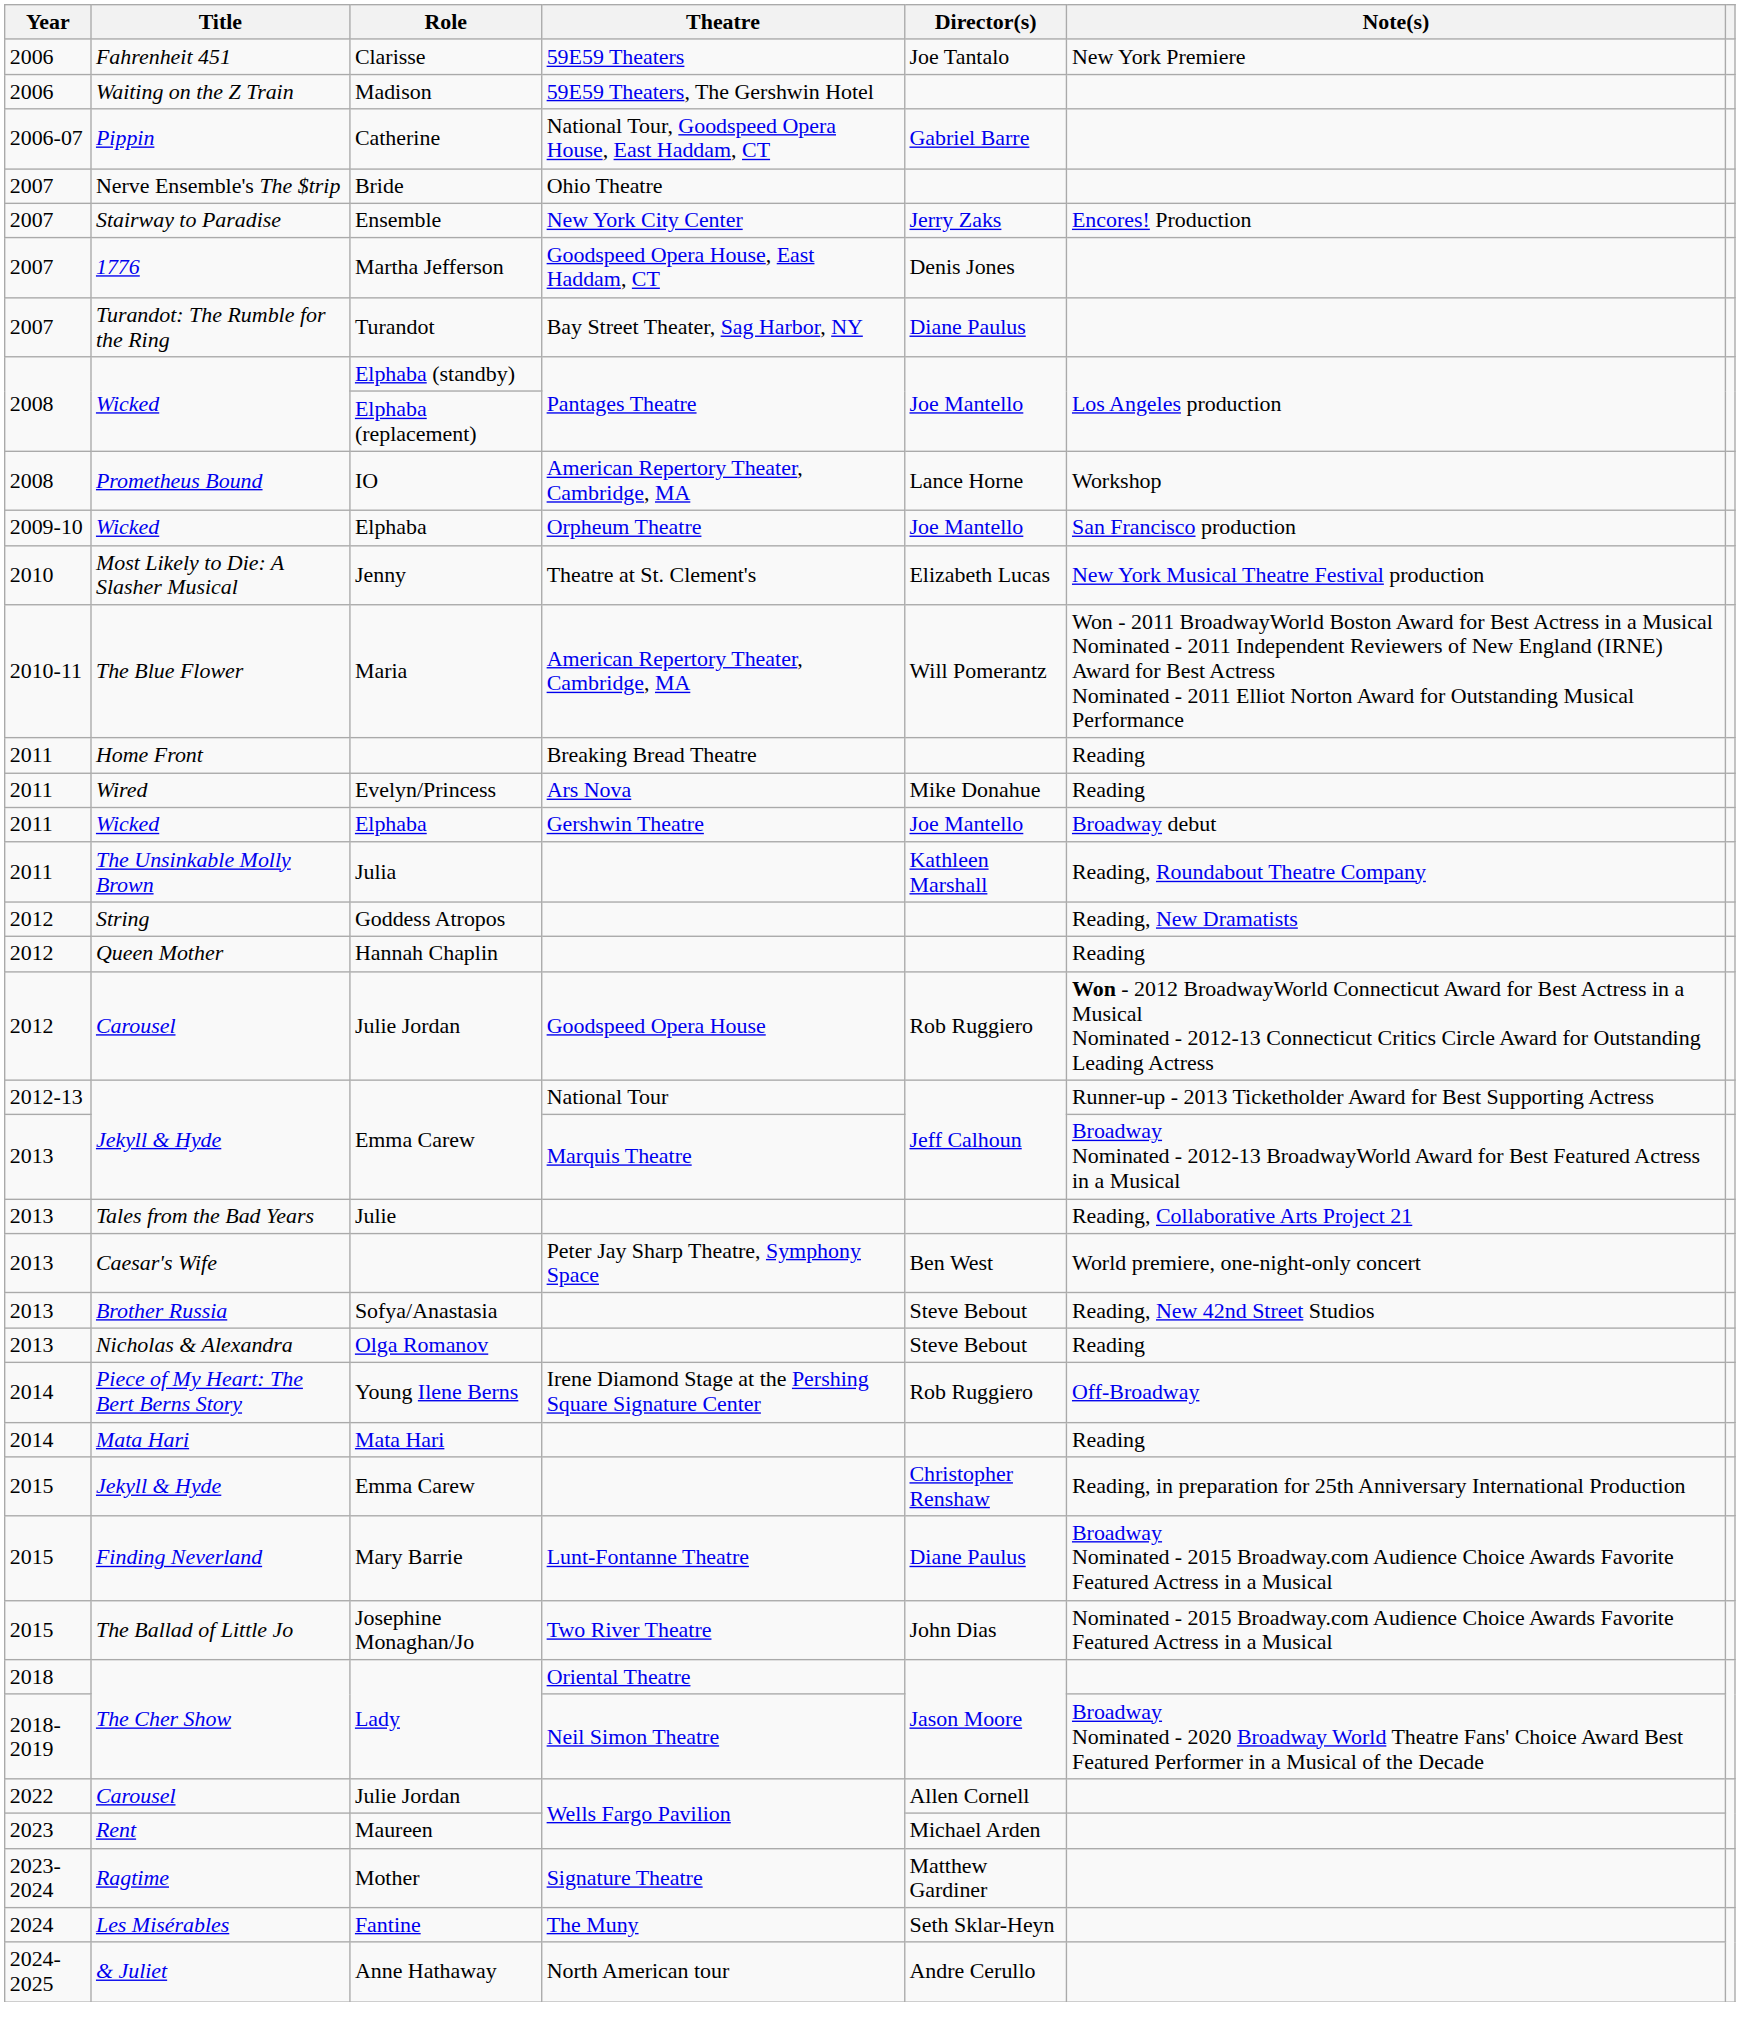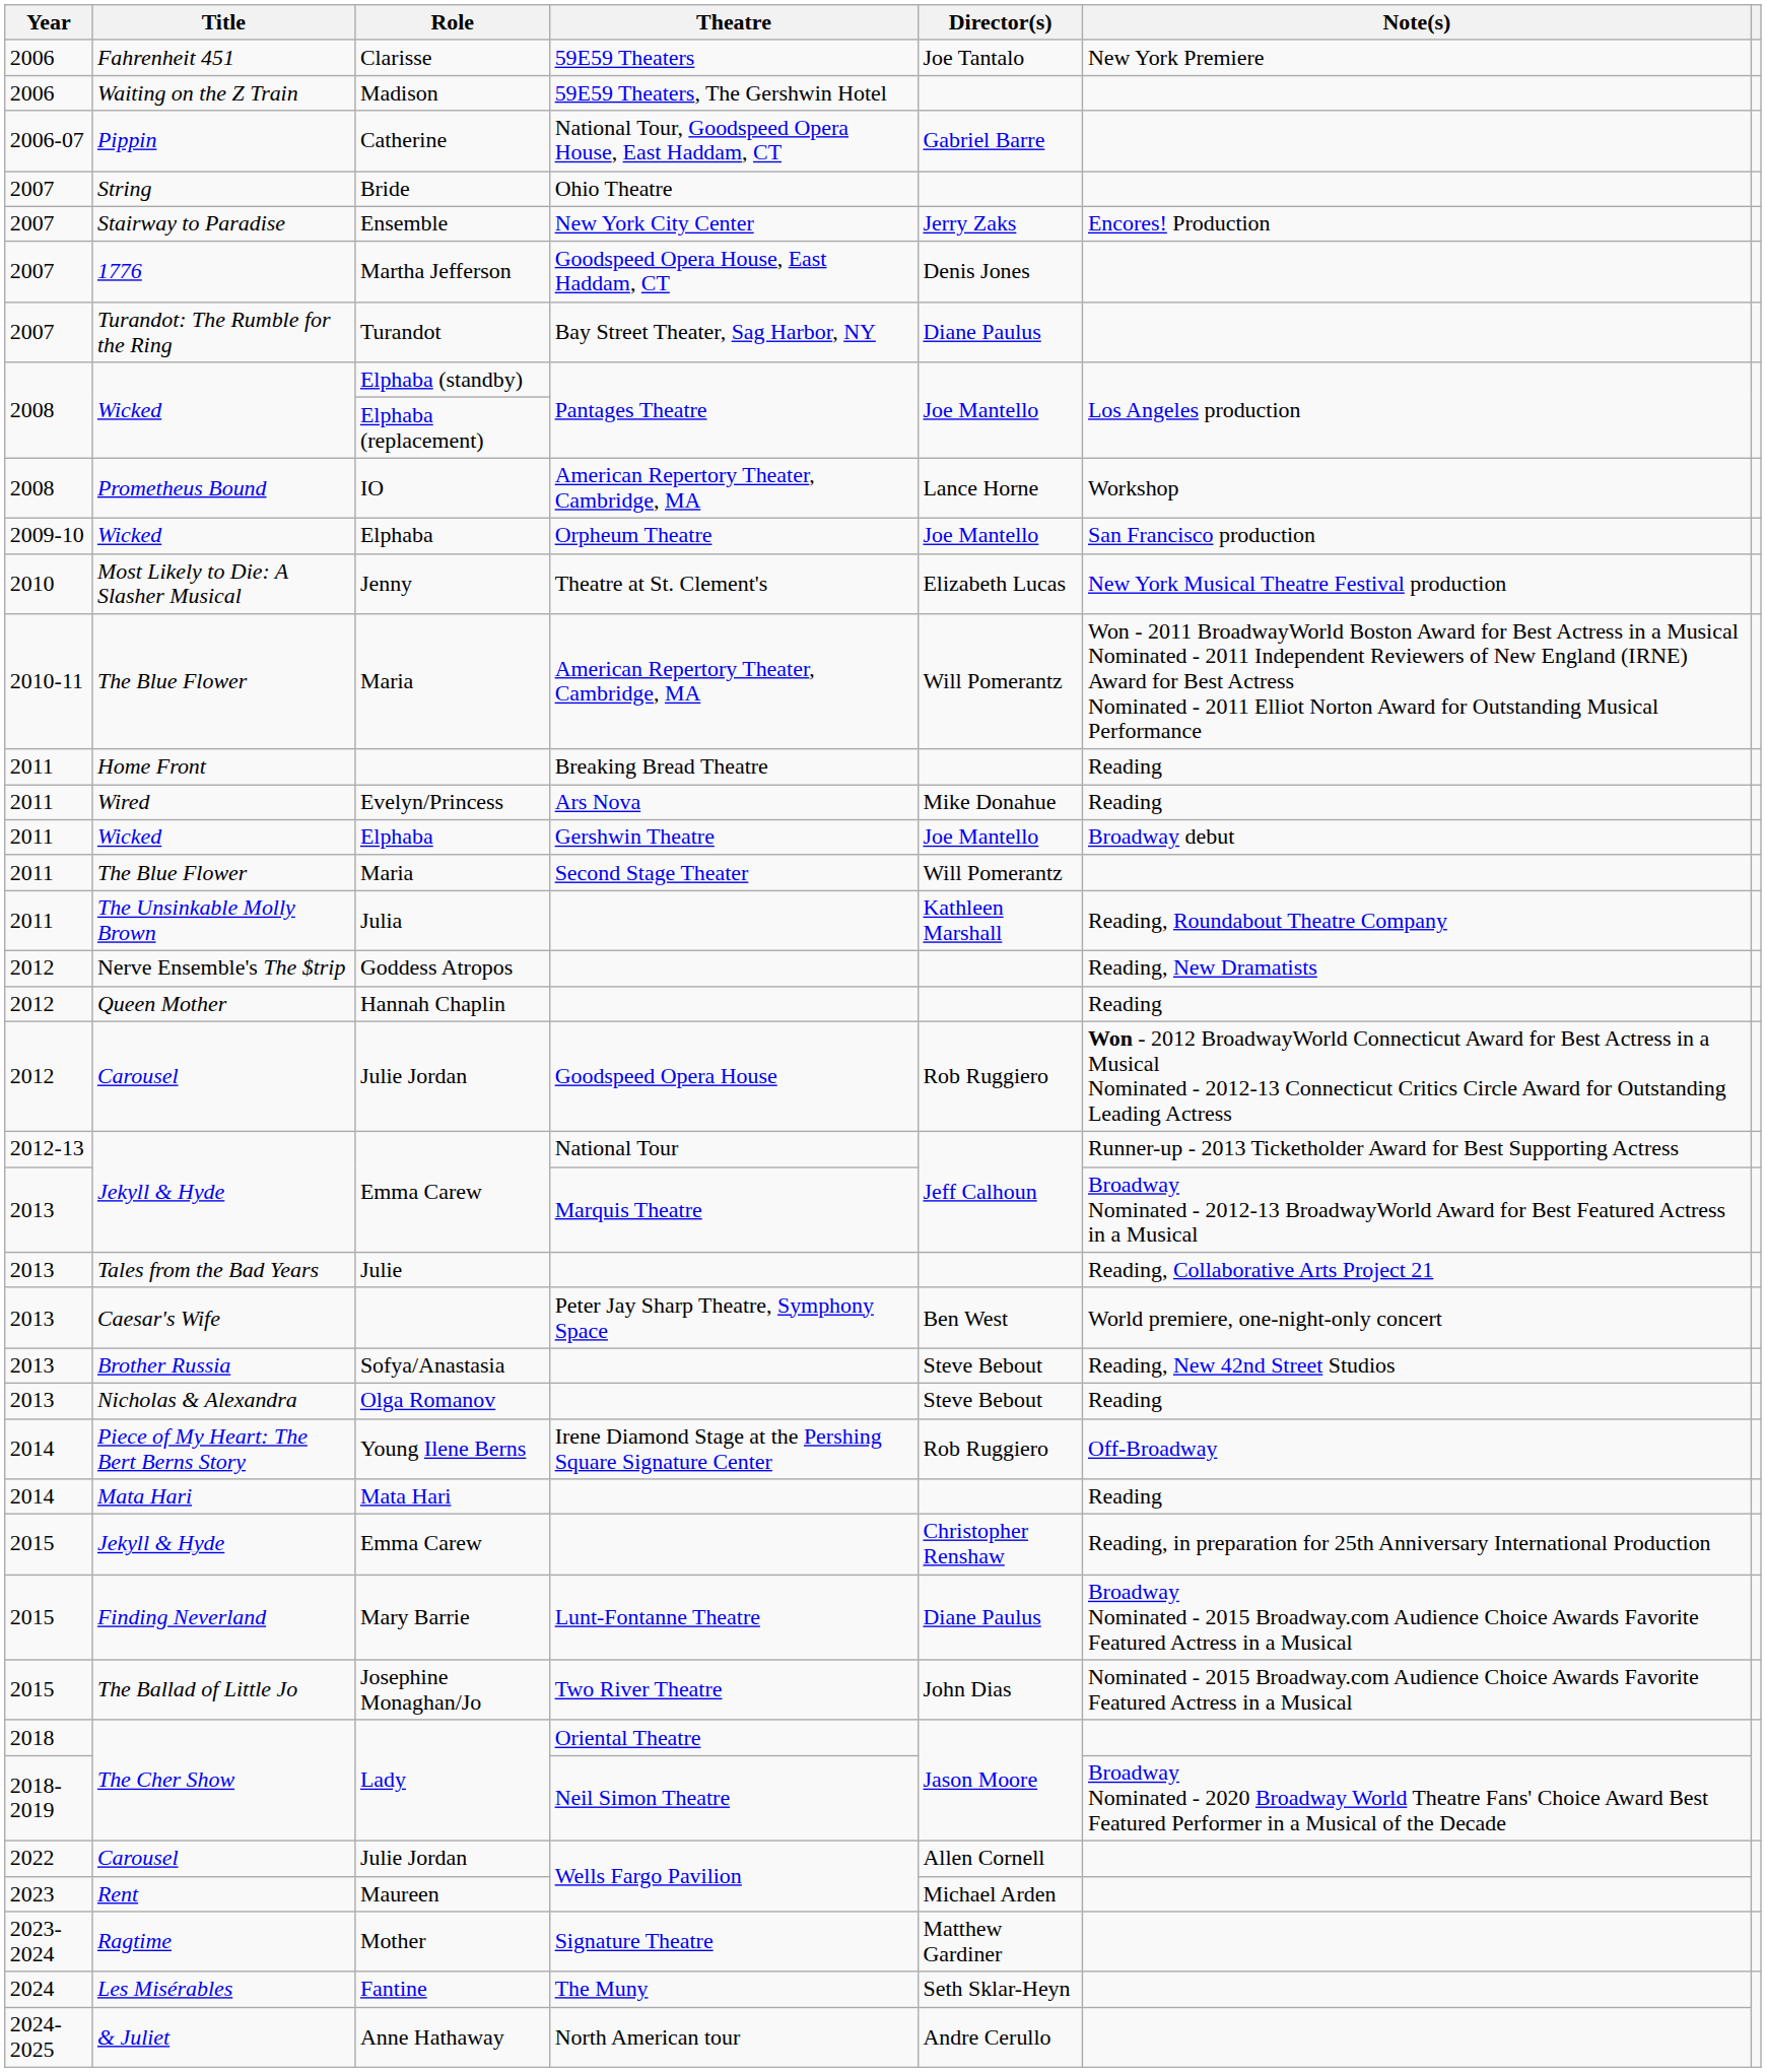 <table class="wikitable sortable" style="width:100%">
 <tr>
 <th>Year</th>
 <th>Title</th>
 <th>Role</th>
 <th>Theatre</th>
 <th>Director(s)</th>
 <th>Note(s)</th>
 <th></th>
 </tr>
 <tr>
 <td>2006</td>
 <td><em>Fahrenheit 451</em></td>
 <td>Clarisse</td>
 <td><a href='#'>59E59 Theaters</a></td>
 <td>Joe Tantalo</td>
 <td>New York Premiere</td>
 <td></td>
 </tr>
 <tr>
 <td>2006</td>
 <td><em>Waiting on the Z Train</em></td>
 <td>Madison</td>
 <td><a href='#'>59E59 Theaters</a>, The Gershwin Hotel</td>
 <td></td>
 <td></td>
 <td></td>
 </tr>
 <tr>
 <td>2006-07</td>
 <td><em><a href='#'>Pippin</a></em></td>
 <td>Catherine</td>
 <td>National Tour, <a href='#'>Goodspeed Opera House</a>, <a href='#'>East Haddam</a>, <a href='#'>CT</a></td>
 <td><a href='#'>Gabriel Barre</a></td>
 <td></td>
 <td></td>
 </tr>
 <tr>
 <td>2007</td>
-<td>Nerve Ensemble's <em>The $trip</em></td>
+<td><em>String</em></td>
 <td>Bride</td>
 <td>Ohio Theatre</td>
 <td></td>
 <td></td>
 <td></td>
 </tr>
 <tr>
 <td>2007</td>
 <td><em>Stairway to Paradise</em></td>
 <td>Ensemble</td>
 <td><a href='#'>New York City Center</a></td>
 <td><a href='#'>Jerry Zaks</a></td>
 <td><a href='#'>Encores!</a> Production</td>
 <td></td>
 </tr>
 <tr>
 <td>2007</td>
 <td><em><a href='#'>1776</a></em></td>
 <td>Martha Jefferson</td>
 <td><a href='#'>Goodspeed Opera House</a>, <a href='#'>East Haddam</a>, <a href='#'>CT</a></td>
 <td>Denis Jones</td>
 <td></td>
 <td></td>
 </tr>
 <tr>
 <td>2007</td>
 <td><em>Turandot: The Rumble for the Ring</em></td>
 <td>Turandot</td>
 <td>Bay Street Theater, <a href='#'>Sag Harbor</a>, <a href='#'>NY</a></td>
 <td><a href='#'>Diane Paulus</a></td>
 <td></td>
 <td></td>
 </tr>
 <tr>
 <td rowspan= 2>2008</td>
 <td rowspan= 2><em><a href='#'>Wicked</a></em></td>
 <td><a href='#'>Elphaba</a> (standby)</td>
 <td rowspan= 2><a href='#'>Pantages Theatre</a></td>
 <td rowspan= 2><a href='#'>Joe Mantello</a></td>
 <td rowspan= 2><a href='#'>Los Angeles</a> production</td>
 <td rowspan= 2></td>
 </tr>
 <tr>
 <td><a href='#'>Elphaba</a> (replacement)</td>
 </tr>
 <tr>
 <td>2008</td>
 <td><em><a href='#'>Prometheus Bound</a></em></td>
 <td>IO</td>
 <td><a href='#'>American Repertory Theater</a>, <a href='#'>Cambridge</a>, <a href='#'>MA</a></td>
 <td>Lance Horne</td>
 <td>Workshop</td>
 <td></td>
 </tr>
 <tr>
 <td>2009-10</td>
 <td><em><a href='#'>Wicked</a></em></td>
 <td>Elphaba</td>
 <td><a href='#'>Orpheum Theatre</a></td>
 <td><a href='#'>Joe Mantello</a></td>
 <td><a href='#'>San Francisco</a> production</td>
 <td></td>
 </tr>
 <tr>
 <td>2010</td>
 <td><em>Most Likely to Die: A Slasher Musical</em></td>
 <td>Jenny</td>
 <td>Theatre at St. Clement's</td>
 <td>Elizabeth Lucas</td>
 <td><a href='#'>New York Musical Theatre Festival</a> production</td>
 <td></td>
 </tr>
 <tr>
 <td>2010-11</td>
 <td><em>The Blue Flower</em></td>
 <td>Maria</td>
 <td><a href='#'>American Repertory Theater</a>, <a href='#'>Cambridge</a>, <a href='#'>MA</a></td>
 <td>Will Pomerantz</td>
 <td>Won - 2011 BroadwayWorld Boston Award for Best Actress in a Musical <br> Nominated - 2011 Independent Reviewers of New England (IRNE) Award for Best Actress <br> Nominated - 2011 Elliot Norton Award for Outstanding Musical Performance</td>
 <td></td>
 </tr>
 <tr>
 <td>2011</td>
 <td><em>Home Front</em></td>
 <td></td>
 <td>Breaking Bread Theatre</td>
 <td></td>
 <td>Reading</td>
 <td></td>
 </tr>
 <tr>
 <td>2011</td>
 <td><em>Wired</em></td>
 <td>Evelyn/Princess</td>
 <td><a href='#'>Ars Nova</a></td>
 <td>Mike Donahue</td>
 <td>Reading</td>
 <td></td>
 </tr>
 <tr>
 <td>2011</td>
 <td><em><a href='#'>Wicked</a></em></td>
 <td><a href='#'>Elphaba</a></td>
 <td><a href='#'>Gershwin Theatre</a></td>
 <td><a href='#'>Joe Mantello</a></td>
 <td><a href='#'>Broadway</a> debut</td>
 <td></td>
 </tr>
 <tr>
 <td>2011</td>
+<td><em>The Blue Flower</em></td>
+<td>Maria</td>
+<td><a href='#'>Second Stage Theater</a></td>
+<td>Will Pomerantz</td>
+<td></td>
+<td></td>
+</tr>
+<tr>
+<td>2011</td>
 <td><em><a href='#'>The Unsinkable Molly Brown</a></em></td>
 <td>Julia</td>
 <td></td>
 <td><a href='#'>Kathleen Marshall</a></td>
 <td>Reading, <a href='#'>Roundabout Theatre Company</a></td>
 <td></td>
 </tr>
 <tr>
 <td>2012</td>
-<td><em>String</em></td>
+<td>Nerve Ensemble's <em>The $trip</em></td>
 <td>Goddess Atropos</td>
 <td></td>
 <td></td>
 <td>Reading, <a href='#'>New Dramatists</a></td>
 <td></td>
 </tr>
 <tr>
 <td>2012</td>
 <td><em>Queen Mother</em></td>
 <td>Hannah Chaplin</td>
 <td></td>
 <td></td>
 <td>Reading</td>
 <td></td>
 </tr>
 <tr>
 <td>2012</td>
 <td><em><a href='#'>Carousel</a></em></td>
 <td>Julie Jordan</td>
 <td><a href='#'>Goodspeed Opera House</a></td>
 <td>Rob Ruggiero</td>
 <td><strong>Won</strong> - 2012 BroadwayWorld Connecticut Award for Best Actress in a Musical <br> Nominated - 2012-13 Connecticut Critics Circle Award for Outstanding Leading Actress</td>
 <td></td>
 </tr>
 <tr>
 <td>2012-13</td>
 <td rowspan= 2><em><a href='#'>Jekyll & Hyde</a></em></td>
 <td rowspan= 2>Emma Carew</td>
 <td>National Tour</td>
 <td rowspan= 2><a href='#'>Jeff Calhoun</a></td>
 <td>Runner-up - 2013 Ticketholder Award for Best Supporting Actress</td>
 <td></td>
 </tr>
 <tr>
 <td>2013</td>
 <td><a href='#'>Marquis Theatre</a></td>
 <td><a href='#'>Broadway</a> <br> Nominated - 2012-13 BroadwayWorld Award for Best Featured Actress in a Musical</td>
 <td></td>
 </tr>
 <tr>
 <td>2013</td>
 <td><em>Tales from the Bad Years</em></td>
 <td>Julie</td>
 <td></td>
 <td></td>
 <td>Reading, <a href='#'>Collaborative Arts Project 21</a></td>
 <td></td>
 </tr>
 <tr>
 <td>2013</td>
 <td><em>Caesar's Wife</em></td>
 <td></td>
 <td>Peter Jay Sharp Theatre, <a href='#'>Symphony Space</a></td>
 <td>Ben West</td>
 <td>World premiere, one-night-only concert</td>
 <td></td>
 </tr>
 <tr>
 <td>2013</td>
 <td><em><a href='#'>Brother Russia</a></em></td>
 <td>Sofya/Anastasia</td>
 <td></td>
 <td>Steve Bebout</td>
 <td>Reading, <a href='#'>New 42nd Street</a> Studios</td>
 <td></td>
 </tr>
 <tr>
 <td>2013</td>
 <td><em>Nicholas & Alexandra</em></td>
 <td><a href='#'>Olga Romanov</a></td>
 <td></td>
 <td>Steve Bebout</td>
 <td>Reading</td>
 <td></td>
 </tr>
 <tr>
 <td>2014</td>
 <td><em><a href='#'>Piece of My Heart: The Bert Berns Story</a></em></td>
 <td>Young <a href='#'>Ilene Berns</a></td>
 <td>Irene Diamond Stage at the <a href='#'>Pershing Square Signature Center</a></td>
 <td>Rob Ruggiero</td>
 <td><a href='#'>Off-Broadway</a></td>
 <td></td>
 </tr>
 <tr>
 <td>2014</td>
 <td><em><a href='#'>Mata Hari</a></em></td>
 <td><a href='#'>Mata Hari</a></td>
 <td></td>
 <td></td>
 <td>Reading</td>
 <td></td>
 </tr>
 <tr>
 <td>2015</td>
 <td><em><a href='#'>Jekyll & Hyde</a></em></td>
 <td>Emma Carew</td>
 <td></td>
 <td><a href='#'>Christopher Renshaw</a></td>
 <td>Reading, in preparation for 25th Anniversary International Production</td>
 <td></td>
 </tr>
 <tr>
 <td>2015</td>
 <td><em><a href='#'>Finding Neverland</a></em></td>
 <td>Mary Barrie</td>
 <td><a href='#'>Lunt-Fontanne Theatre</a></td>
 <td><a href='#'>Diane Paulus</a></td>
 <td><a href='#'>Broadway</a> <br> Nominated - 2015 Broadway.com Audience Choice Awards Favorite Featured Actress in a Musical</td>
 <td></td>
 </tr>
 <tr>
 <td>2015</td>
 <td><em>The Ballad of Little Jo</em></td>
 <td>Josephine Monaghan/Jo</td>
 <td><a href='#'>Two River Theatre</a></td>
 <td>John Dias</td>
 <td>Nominated - 2015 Broadway.com Audience Choice Awards Favorite Featured Actress in a Musical</td>
 <td></td>
 </tr>
 <tr>
 <td>2018</td>
 <td rowspan= 2><em><a href='#'>The Cher Show</a></em></td>
 <td rowspan= 2><a href='#'>Lady</a></td>
 <td><a href='#'>Oriental Theatre</a></td>
 <td rowspan= 2><a href='#'>Jason Moore</a></td>
 <td></td>
 <td rowspan=2></td>
 </tr>
 <tr>
 <td>2018-2019</td>
 <td><a href='#'>Neil Simon Theatre</a></td>
 <td><a href='#'>Broadway</a> <br> Nominated - 2020 <a href='#'>Broadway World</a> Theatre Fans' Choice Award Best Featured Performer in a Musical of the Decade</td>
 </tr>
 <tr>
 <td>2022</td>
 <td><a href='#'><em>Carousel</em></a></td>
 <td>Julie Jordan</td>
 <td rowspan=2><a href='#'>Wells Fargo Pavilion</a></td>
 <td>Allen Cornell</td>
 <td></td>
 <td rowspan=2></td>
 </tr>
 <tr>
 <td>2023</td>
 <td><a href='#'><em>Rent</em></a></td>
 <td>Maureen</td>
 <td>Michael Arden</td>
 <td></td>
 </tr>
 <tr>
 <td>2023-2024</td>
 <td><em><a href='#'>Ragtime</a></em></td>
 <td>Mother</td>
 <td><a href='#'>Signature Theatre</a></td>
 <td>Matthew Gardiner</td>
 <td></td>
 <td></td>
 </tr>
 <tr>
 <td>2024</td>
 <td><em><a href='#'>Les Misérables</a></em></td>
 <td><a href='#'>Fantine</a></td>
 <td><a href='#'>The Muny</a></td>
 <td>Seth Sklar-Heyn</td>
 <td></td>
 <td rowspan=2></td>
 </tr>
 <tr>
 <td>2024-2025</td>
 <td><em><a href='#'>& Juliet</a></em></td>
 <td>Anne Hathaway</td>
 <td>North American tour</td>
 <td>Andre Cerullo</td>
 <td></td>
 </tr>
 </table>
